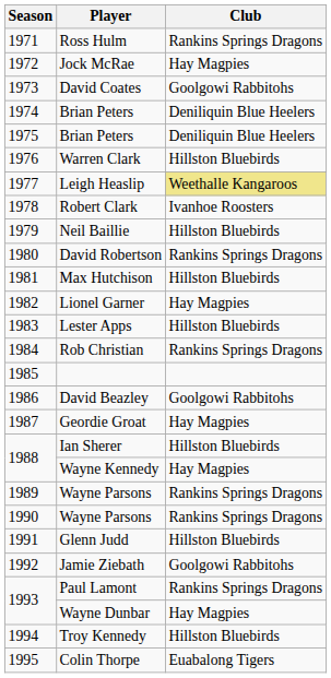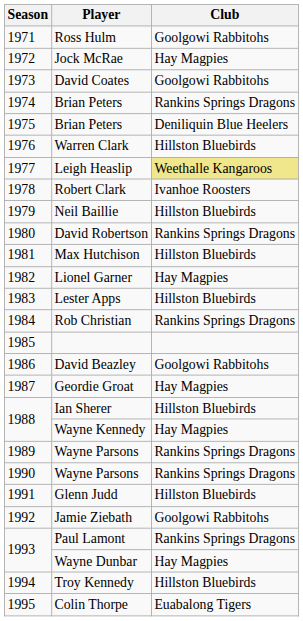 <table class="wikitable sortable">
 <tr>
 <th>Season</th>
 <th>Player</th>
 <th>Club</th>
 </tr>
 <tr>
 <td>1971</td>
 <td>Ross Hulm</td>
-<td> Rankins Springs Dragons</td>
+<td> Goolgowi Rabbitohs</td>
 </tr>
 <tr>
 <td>1972</td>
 <td>Jock McRae</td>
 <td> Hay Magpies</td>
 </tr>
 <tr>
 <td>1973</td>
 <td>David Coates</td>
 <td> Goolgowi Rabbitohs</td>
 </tr>
 <tr>
 <td>1974</td>
 <td>Brian Peters</td>
-<td> Deniliquin Blue Heelers</td>
+<td> Rankins Springs Dragons</td>
 </tr>
 <tr>
 <td>1975</td>
 <td>Brian Peters</td>
 <td> Deniliquin Blue Heelers</td>
 </tr>
 <tr>
 <td>1976</td>
 <td>Warren Clark</td>
 <td> Hillston Bluebirds</td>
 </tr>
 <tr>
 <td>1977</td>
 <td>Leigh Heaslip</td>
 <td style="background: khaki;"> Weethalle Kangaroos</td>
 </tr>
 <tr>
 <td>1978</td>
 <td>Robert Clark</td>
 <td> Ivanhoe Roosters</td>
 </tr>
 <tr>
 <td>1979</td>
 <td>Neil Baillie</td>
 <td> Hillston Bluebirds</td>
 </tr>
 <tr>
 <td>1980</td>
 <td>David Robertson</td>
 <td> Rankins Springs Dragons</td>
 </tr>
 <tr>
 <td>1981</td>
 <td>Max Hutchison</td>
 <td> Hillston Bluebirds</td>
 </tr>
 <tr>
 <td>1982</td>
 <td>Lionel Garner</td>
 <td> Hay Magpies</td>
 </tr>
 <tr>
 <td>1983</td>
 <td>Lester Apps</td>
 <td> Hillston Bluebirds</td>
 </tr>
 <tr>
 <td>1984</td>
 <td>Rob Christian</td>
 <td> Rankins Springs Dragons</td>
 </tr>
 <tr>
 <td>1985</td>
 <td></td>
 <td></td>
 </tr>
 <tr>
 <td>1986</td>
 <td>David Beazley</td>
 <td> Goolgowi Rabbitohs</td>
 </tr>
 <tr>
 <td>1987</td>
 <td>Geordie Groat</td>
 <td> Hay Magpies</td>
 </tr>
 <tr>
 <td rowspan="2">1988</td>
 <td>Ian Sherer</td>
 <td> Hillston Bluebirds</td>
 </tr>
 <tr>
 <td>Wayne Kennedy</td>
 <td> Hay Magpies</td>
 </tr>
 <tr>
 <td>1989</td>
 <td>Wayne Parsons</td>
 <td> Rankins Springs Dragons</td>
 </tr>
 <tr>
 <td>1990</td>
 <td>Wayne Parsons</td>
 <td> Rankins Springs Dragons</td>
 </tr>
 <tr>
 <td>1991</td>
 <td>Glenn Judd</td>
 <td> Hillston Bluebirds</td>
 </tr>
 <tr>
 <td>1992</td>
 <td>Jamie Ziebath</td>
 <td> Goolgowi Rabbitohs</td>
 </tr>
 <tr>
 <td rowspan="2">1993</td>
 <td>Paul Lamont</td>
 <td> Rankins Springs Dragons</td>
 </tr>
 <tr>
 <td>Wayne Dunbar</td>
 <td> Hay Magpies</td>
 </tr>
 <tr>
 <td>1994</td>
 <td>Troy Kennedy</td>
 <td> Hillston Bluebirds</td>
 </tr>
 <tr>
 <td>1995</td>
 <td>Colin Thorpe</td>
 <td> Euabalong Tigers</td>
 </tr>
 </table>
